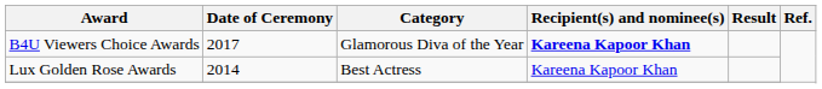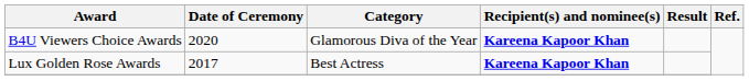 <table class="wikitable">
 <tr>
 <th>Award</th>
 <th>Date of Ceremony</th>
 <th>Category</th>
 <th>Recipient(s) and nominee(s)</th>
 <th>Result</th>
 <th>Ref.</th>
 </tr>
 <tr>
 <td><a href='#'>B4U</a> Viewers Choice Awards</td>
-<td>2017</td>
+<td>2020</td>
 <td>Glamorous Diva of the Year</td>
 <td><strong><a href='#'>Kareena Kapoor Khan</a></strong></td>
 <td></td>
 <td rowspan="3"></td>
 </tr>
 <tr>
 <td>Lux Golden Rose Awards</td>
-<td>2014</td>
+<td>2017</td>
 <td>Best Actress</td>
-<td><a href='#'>Kareena Kapoor Khan</a></td>
+<td><strong><a href='#'>Kareena Kapoor Khan</a></strong></td>
 <td></td>
 </tr>
 <tr>
 </tr>
 </table>
